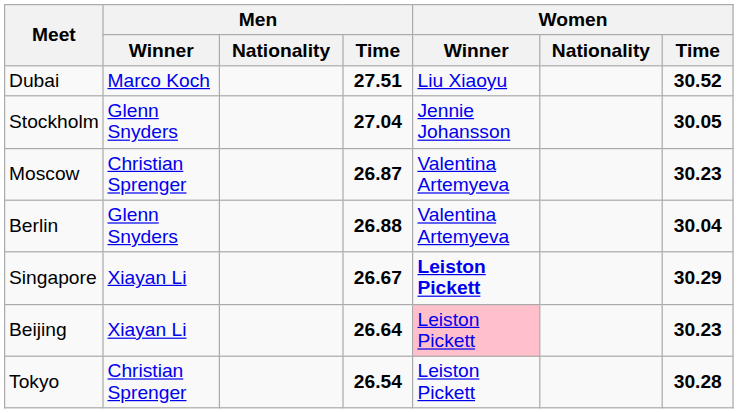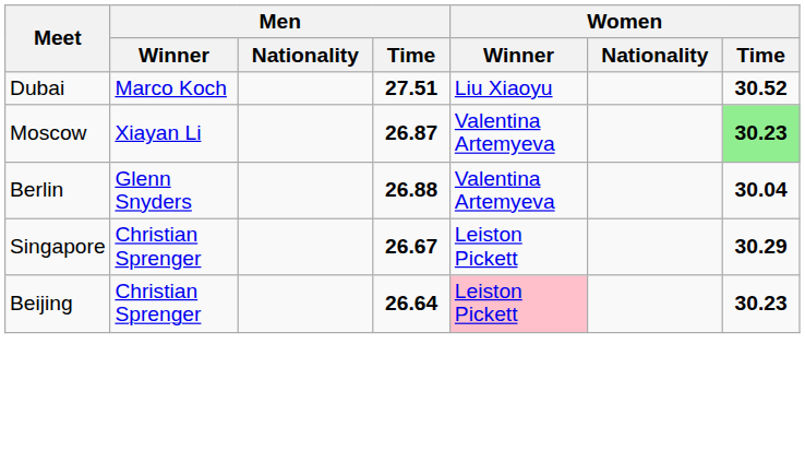 <table class="wikitable">
 <tr>
 <th rowspan="2">Meet</th>
 <th colspan="3">Men</th>
 <th colspan="3">Women</th>
 </tr>
 <tr>
 <th width=150>Winner</th>
 <th width=130>Nationality</th>
 <th width=80>Time</th>
 <th width=150>Winner</th>
 <th width=130>Nationality</th>
 <th width=80>Time</th>
 </tr>
 <tr>
 <td>Dubai</td>
 <td><a href='#'>Marco Koch</a></td>
 <td></td>
 <td align=center><strong>27.51</strong></td>
 <td><a href='#'>Liu Xiaoyu</a></td>
 <td></td>
 <td align=center><strong>30.52</strong></td>
 </tr>
 <tr>
-<td>Stockholm</td>
-<td><a href='#'>Glenn Snyders</a></td>
-<td></td>
-<td align=center><strong>27.04</strong></td>
-<td><a href='#'>Jennie Johansson</a></td>
-<td></td>
-<td align=center><strong>30.05</strong></td>
-</tr>
-<tr>
 <td>Moscow</td>
-<td><a href='#'>Christian Sprenger</a></td>
+<td><a href='#'>Xiayan Li</a></td>
 <td></td>
 <td align=center><strong>26.87</strong></td>
 <td><a href='#'>Valentina Artemyeva</a></td>
 <td></td>
-<td align=center><strong>30.23</strong></td>
+<td align=center style="background: lightgreen;"><strong>30.23</strong></td>
 </tr>
 <tr>
 <td>Berlin</td>
 <td><a href='#'>Glenn Snyders</a></td>
 <td></td>
 <td align=center><strong>26.88</strong></td>
 <td><a href='#'>Valentina Artemyeva</a></td>
 <td></td>
 <td align=center><strong>30.04</strong></td>
 </tr>
 <tr>
 <td>Singapore</td>
-<td><a href='#'>Xiayan Li</a></td>
+<td><a href='#'>Christian Sprenger</a></td>
 <td></td>
 <td align=center><strong>26.67</strong></td>
-<td><strong><a href='#'>Leiston Pickett</a></strong></td>
+<td><a href='#'>Leiston Pickett</a></td>
 <td></td>
 <td align=center><strong>30.29</strong></td>
 </tr>
 <tr>
 <td>Beijing</td>
-<td><a href='#'>Xiayan Li</a></td>
+<td><a href='#'>Christian Sprenger</a></td>
 <td></td>
 <td align=center><strong>26.64</strong></td>
 <td style="background: pink;"><a href='#'>Leiston Pickett</a></td>
 <td></td>
 <td align=center><strong>30.23</strong></td>
 </tr>
-<tr>
-<td>Tokyo</td>
-<td><a href='#'>Christian Sprenger</a></td>
-<td></td>
-<td align=center><strong>26.54</strong></td>
-<td><a href='#'>Leiston Pickett</a></td>
-<td></td>
-<td align=center><strong>30.28</strong></td>
-</tr>
 </table>
